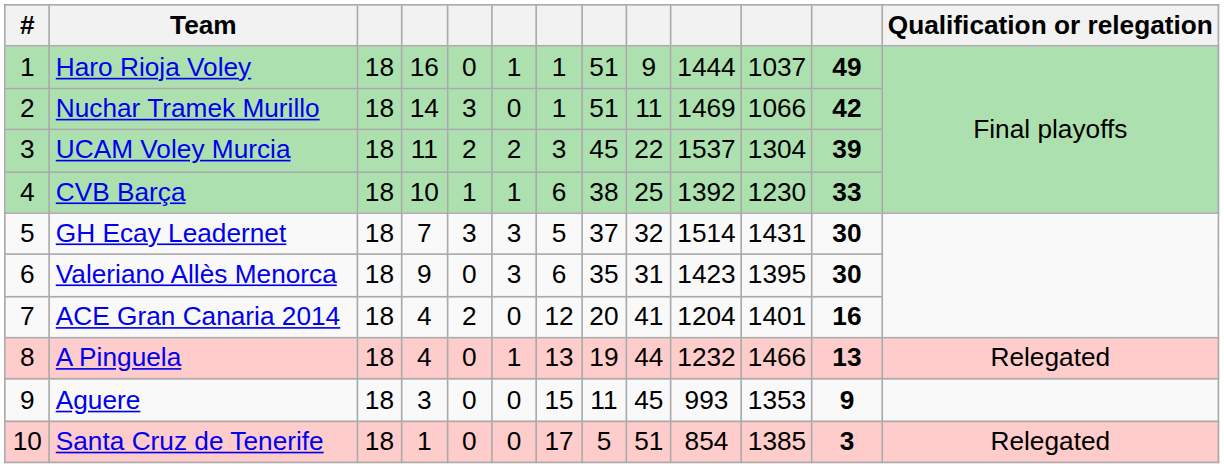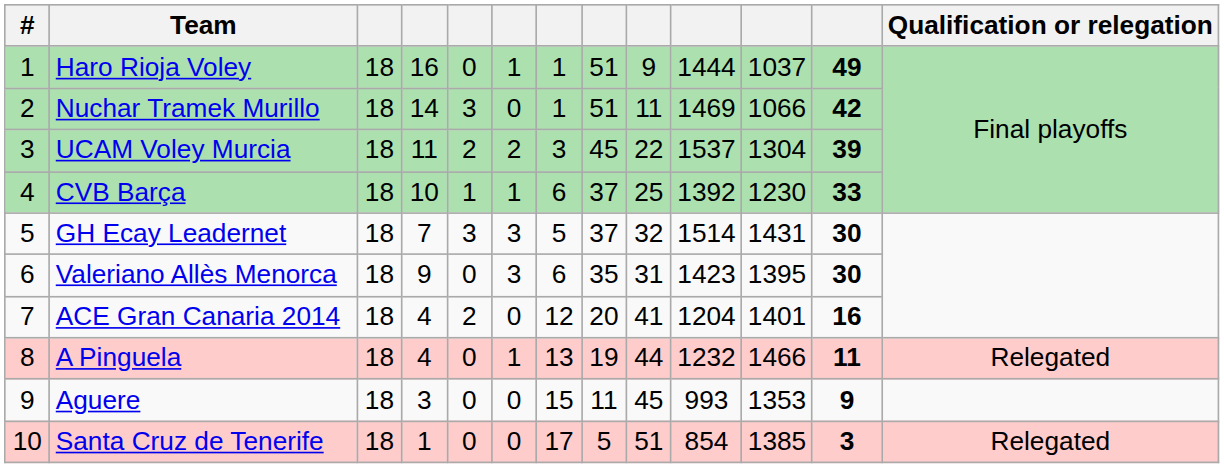 <table class="wikitable" style="text-align:center;">
 <tr>
 <th width=20>#</th>
 <th width=180>Team</th>
 <th width=20></th>
 <th width=20></th>
 <th width=20></th>
 <th width=20></th>
 <th width=20></th>
 <th width=20></th>
 <th width=20></th>
 <th width=35></th>
 <th width=35></th>
 <th width=35></th>
 <th>Qualification or relegation</th>
 </tr>
 <tr style="background: #ACE1AF">
 <td>1</td>
 <td align=left><a href='#'>Haro Rioja Voley</a></td>
 <td>18</td>
 <td>16</td>
 <td>0</td>
 <td>1</td>
 <td>1</td>
 <td>51</td>
 <td>9</td>
 <td>1444</td>
 <td>1037</td>
 <td><strong>49</strong></td>
 <td rowspan=4>Final playoffs</td>
 </tr>
 <tr style="background: #ACE1AF">
 <td>2</td>
 <td align=left><a href='#'>Nuchar Tramek Murillo</a></td>
 <td>18</td>
 <td>14</td>
 <td>3</td>
 <td>0</td>
 <td>1</td>
 <td>51</td>
 <td>11</td>
 <td>1469</td>
 <td>1066</td>
 <td><strong>42</strong></td>
 </tr>
 <tr style="background: #ACE1AF">
 <td>3</td>
 <td align=left><a href='#'>UCAM Voley Murcia</a></td>
 <td>18</td>
 <td>11</td>
 <td>2</td>
 <td>2</td>
 <td>3</td>
 <td>45</td>
 <td>22</td>
 <td>1537</td>
 <td>1304</td>
 <td><strong>39</strong></td>
 </tr>
 <tr style="background: #ACE1AF">
 <td>4</td>
 <td align=left><a href='#'>CVB Barça</a></td>
 <td>18</td>
 <td>10</td>
 <td>1</td>
 <td>1</td>
 <td>6</td>
-<td>38</td>
+<td>37</td>
 <td>25</td>
 <td>1392</td>
 <td>1230</td>
 <td><strong>33</strong></td>
 </tr>
 <tr>
 <td>5</td>
 <td align=left><a href='#'>GH Ecay Leadernet</a></td>
 <td>18</td>
 <td>7</td>
 <td>3</td>
 <td>3</td>
 <td>5</td>
 <td>37</td>
 <td>32</td>
 <td>1514</td>
 <td>1431</td>
 <td><strong>30</strong></td>
 </tr>
 <tr>
 <td>6</td>
 <td align=left><a href='#'>Valeriano Allès Menorca</a></td>
 <td>18</td>
 <td>9</td>
 <td>0</td>
 <td>3</td>
 <td>6</td>
 <td>35</td>
 <td>31</td>
 <td>1423</td>
 <td>1395</td>
 <td><strong>30</strong></td>
 </tr>
 <tr>
 <td>7</td>
 <td align=left><a href='#'>ACE Gran Canaria 2014</a></td>
 <td>18</td>
 <td>4</td>
 <td>2</td>
 <td>0</td>
 <td>12</td>
 <td>20</td>
 <td>41</td>
 <td>1204</td>
 <td>1401</td>
 <td><strong>16</strong></td>
 </tr>
 <tr style="background: #FFCCCC;">
 <td>8</td>
 <td align=left><a href='#'>A Pinguela</a></td>
 <td>18</td>
 <td>4</td>
 <td>0</td>
 <td>1</td>
 <td>13</td>
 <td>19</td>
 <td>44</td>
 <td>1232</td>
 <td>1466</td>
-<td><strong>13</strong></td>
+<td><strong>11</strong></td>
 <td rowspan=1>Relegated</td>
 </tr>
 <tr>
 <td>9</td>
 <td align=left><a href='#'>Aguere</a></td>
 <td>18</td>
 <td>3</td>
 <td>0</td>
 <td>0</td>
 <td>15</td>
 <td>11</td>
 <td>45</td>
 <td>993</td>
 <td>1353</td>
 <td><strong>9</strong></td>
 </tr>
 <tr style="background: #FFCCCC;">
 <td>10</td>
 <td align=left><a href='#'>Santa Cruz de Tenerife</a></td>
 <td>18</td>
 <td>1</td>
 <td>0</td>
 <td>0</td>
 <td>17</td>
 <td>5</td>
 <td>51</td>
 <td>854</td>
 <td>1385</td>
 <td><strong>3</strong></td>
 <td rowspan=1>Relegated</td>
 </tr>
 </table>
